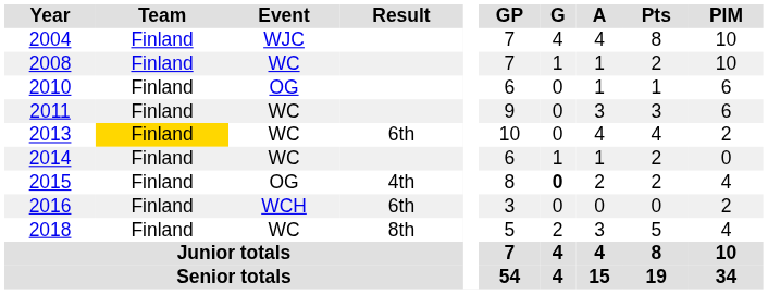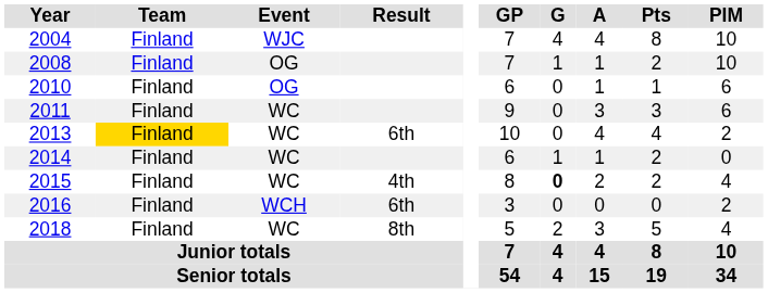 <table border="0" cellpadding="1" cellspacing="0" style="text-align:center; width:40em">
 <tr ALIGN="center" bgcolor="#e0e0e0">
 <th>Year</th>
 <th>Team</th>
 <th>Event</th>
 <th>Result</th>
 <th rowspan="99" bgcolor="#ffffff"> </th>
 <th>GP</th>
 <th>G</th>
 <th>A</th>
 <th>Pts</th>
 <th>PIM</th>
 </tr>
 <tr>
 <td><a href='#'>2004</a></td>
 <td><a href='#'>Finland</a></td>
 <td><a href='#'>WJC</a></td>
 <td></td>
 <td>7</td>
 <td>4</td>
 <td>4</td>
 <td>8</td>
 <td>10</td>
 </tr>
 <tr bgcolor="#f0f0f0">
 <td><a href='#'>2008</a></td>
 <td><a href='#'>Finland</a></td>
-<td><a href='#'>WC</a></td>
+<td>OG</td>
 <td></td>
 <td>7</td>
 <td>1</td>
 <td>1</td>
 <td>2</td>
 <td>10</td>
 </tr>
 <tr>
 <td><a href='#'>2010</a></td>
 <td>Finland</td>
 <td><a href='#'>OG</a></td>
 <td></td>
 <td>6</td>
 <td>0</td>
 <td>1</td>
 <td>1</td>
 <td>6</td>
 </tr>
 <tr bgcolor="#f0f0f0">
 <td><a href='#'>2011</a></td>
 <td>Finland</td>
 <td>WC</td>
 <td></td>
 <td>9</td>
 <td>0</td>
 <td>3</td>
 <td>3</td>
 <td>6</td>
 </tr>
 <tr>
 <td><a href='#'>2013</a></td>
 <td style="background: gold;">Finland</td>
 <td>WC</td>
 <td>6th</td>
 <td>10</td>
 <td>0</td>
 <td>4</td>
 <td>4</td>
 <td>2</td>
 </tr>
 <tr bgcolor="#f0f0f0">
 <td><a href='#'>2014</a></td>
 <td>Finland</td>
 <td>WC</td>
 <td></td>
 <td>6</td>
 <td>1</td>
 <td>1</td>
 <td>2</td>
 <td>0</td>
 </tr>
 <tr>
 <td><a href='#'>2015</a></td>
 <td>Finland</td>
-<td>OG</td>
+<td>WC</td>
 <td>4th</td>
 <td>8</td>
 <td><strong>0</strong></td>
 <td>2</td>
 <td>2</td>
 <td>4</td>
 </tr>
 <tr bgcolor="#f0f0f0">
 <td><a href='#'>2016</a></td>
 <td>Finland</td>
 <td><a href='#'>WCH</a></td>
 <td>6th</td>
 <td>3</td>
 <td>0</td>
 <td>0</td>
 <td>0</td>
 <td>2</td>
 </tr>
 <tr>
 <td><a href='#'>2018</a></td>
 <td>Finland</td>
 <td>WC</td>
 <td>8th</td>
 <td>5</td>
 <td>2</td>
 <td>3</td>
 <td>5</td>
 <td>4</td>
 </tr>
 <tr bgcolor="#e0e0e0">
 <th colspan="4">Junior totals</th>
 <th>7</th>
 <th>4</th>
 <th>4</th>
 <th>8</th>
 <th>10</th>
 </tr>
 <tr bgcolor="#e0e0e0">
 <th colspan="4">Senior totals</th>
 <th>54</th>
 <th>4</th>
 <th>15</th>
 <th>19</th>
 <th>34</th>
 </tr>
 </table>
